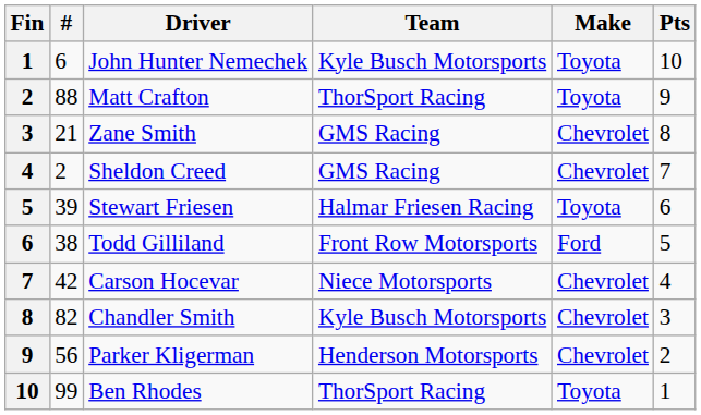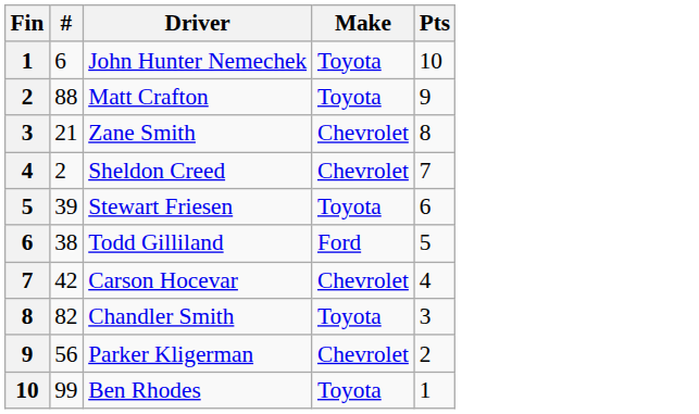 <table class="wikitable">
 <tr>
 <th>Fin</th>
 <th>#</th>
 <th>Driver</th>
-<th>Team</th>
 <th>Make</th>
 <th>Pts</th>
 </tr>
 <tr>
 <th>1</th>
 <td>6</td>
 <td><a href='#'>John Hunter Nemechek</a></td>
-<td><a href='#'>Kyle Busch Motorsports</a></td>
 <td><a href='#'>Toyota</a></td>
 <td>10</td>
 </tr>
 <tr>
 <th>2</th>
 <td>88</td>
 <td><a href='#'>Matt Crafton</a></td>
-<td><a href='#'>ThorSport Racing</a></td>
 <td><a href='#'>Toyota</a></td>
 <td>9</td>
 </tr>
 <tr>
 <th>3</th>
 <td>21</td>
 <td><a href='#'>Zane Smith</a></td>
-<td><a href='#'>GMS Racing</a></td>
 <td><a href='#'>Chevrolet</a></td>
 <td>8</td>
 </tr>
 <tr>
 <th>4</th>
 <td>2</td>
 <td><a href='#'>Sheldon Creed</a></td>
-<td><a href='#'>GMS Racing</a></td>
 <td><a href='#'>Chevrolet</a></td>
 <td>7</td>
 </tr>
 <tr>
 <th>5</th>
 <td>39</td>
 <td><a href='#'>Stewart Friesen</a></td>
-<td><a href='#'>Halmar Friesen Racing</a></td>
 <td><a href='#'>Toyota</a></td>
 <td>6</td>
 </tr>
 <tr>
 <th>6</th>
 <td>38</td>
 <td><a href='#'>Todd Gilliland</a></td>
-<td><a href='#'>Front Row Motorsports</a></td>
 <td><a href='#'>Ford</a></td>
 <td>5</td>
 </tr>
 <tr>
 <th>7</th>
 <td>42</td>
 <td><a href='#'>Carson Hocevar</a></td>
-<td><a href='#'>Niece Motorsports</a></td>
 <td><a href='#'>Chevrolet</a></td>
 <td>4</td>
 </tr>
 <tr>
 <th>8</th>
 <td>82</td>
 <td><a href='#'>Chandler Smith</a></td>
-<td><a href='#'>Kyle Busch Motorsports</a></td>
-<td><a href='#'>Chevrolet</a></td>
+<td><a href='#'>Toyota</a></td>
 <td>3</td>
 </tr>
 <tr>
 <th>9</th>
 <td>56</td>
 <td><a href='#'>Parker Kligerman</a></td>
-<td><a href='#'>Henderson Motorsports</a></td>
 <td><a href='#'>Chevrolet</a></td>
 <td>2</td>
 </tr>
 <tr>
 <th>10</th>
 <td>99</td>
 <td><a href='#'>Ben Rhodes</a></td>
-<td><a href='#'>ThorSport Racing</a></td>
 <td><a href='#'>Toyota</a></td>
 <td>1</td>
 </tr>
 </table>
